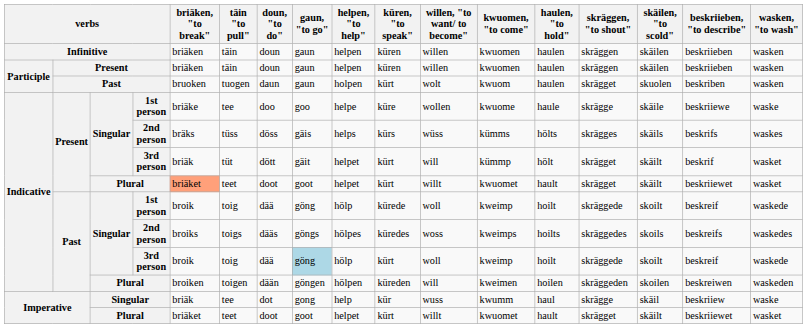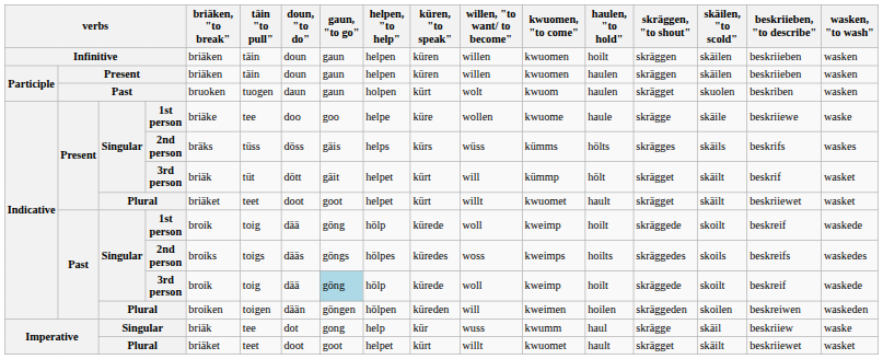 <table class="wikitable mw-collapsible">
 <tr>
 <th colspan="4">verbs</th>
 <th>briäken, "to break"</th>
 <th>täin "to pull"</th>
 <th>doun, "to do"</th>
 <th>gaun, "to go"</th>
 <th>helpen, "to help"</th>
 <th>küren, "to speak"</th>
 <th>willen, "to want/ to become"</th>
 <th>kwuomen, "to come"</th>
 <th>haulen, "to hold"</th>
 <th>skräggen, "to shout"</th>
 <th>skäilen, "to scold"</th>
 <th>beskriieben, "to describe"</th>
 <th>wasken, "to wash"</th>
 </tr>
 <tr>
 <th colspan="4">Infinitive</th>
 <td>briäken</td>
 <td>täin</td>
 <td>doun</td>
 <td>gaun</td>
 <td>helpen</td>
 <td>küren</td>
 <td>willen</td>
 <td>kwuomen</td>
-<td>haulen</td>
+<td>hoilt</td>
 <td>skräggen</td>
 <td>skäilen</td>
 <td>beskriieben</td>
 <td>wasken</td>
 </tr>
 <tr>
 <th rowspan="2">Participle</th>
 <th colspan="3">Present</th>
 <td>briäken</td>
 <td>täin</td>
 <td>doun</td>
 <td>gaun</td>
 <td>helpen</td>
 <td>küren</td>
 <td>willen</td>
 <td>kwuomen</td>
 <td>haulen</td>
 <td>skräggen</td>
 <td>skäilen</td>
 <td>beskriieben</td>
 <td>wasken</td>
 </tr>
 <tr>
 <th colspan="3">Past</th>
 <td>bruoken</td>
 <td>tuogen</td>
 <td>daun</td>
 <td>gaun</td>
 <td>holpen</td>
 <td>kürt</td>
 <td>wolt</td>
 <td>kwuom</td>
 <td>haulen</td>
 <td>skrägget</td>
 <td>skuolen</td>
 <td>beskriben</td>
 <td>wasken</td>
 </tr>
 <tr>
 <th rowspan="8">Indicative</th>
 <th rowspan="4">Present</th>
 <th rowspan="3">Singular</th>
 <th>1st person</th>
 <td>briäke</td>
 <td>tee</td>
 <td>doo</td>
 <td>goo</td>
 <td>helpe</td>
 <td>küre</td>
 <td>wollen</td>
 <td>kwuome</td>
 <td>haule</td>
 <td>skrägge</td>
 <td>skäile</td>
 <td>beskriiewe</td>
 <td>waske</td>
 </tr>
 <tr>
 <th>2nd person</th>
 <td>bräks</td>
 <td>tüss</td>
 <td>döss</td>
 <td>gäis</td>
 <td>helps</td>
 <td>kürs</td>
 <td>wüss</td>
 <td>kümms</td>
 <td>hölts</td>
 <td>skrägges</td>
 <td>skäils</td>
 <td>beskrifs</td>
 <td>waskes</td>
 </tr>
 <tr>
 <th>3rd person</th>
 <td>briäk</td>
 <td>tüt</td>
 <td>dött</td>
 <td>gäit</td>
 <td>helpet</td>
 <td>kürt</td>
 <td>will</td>
 <td>kümmp</td>
 <td>hölt</td>
 <td>skrägget</td>
 <td>skäilt</td>
 <td>beskrif</td>
 <td>wasket</td>
 </tr>
 <tr>
 <th colspan="2">Plural</th>
-<td style="background: lightsalmon;">briäket</td>
+<td>briäket</td>
 <td>teet</td>
 <td>doot</td>
 <td>goot</td>
 <td>helpet</td>
 <td>kürt</td>
 <td>willt</td>
 <td>kwuomet</td>
 <td>hault</td>
 <td>skrägget</td>
 <td>skäilt</td>
 <td>beskriiewet</td>
 <td>wasket</td>
 </tr>
 <tr>
 <th rowspan="4">Past</th>
 <th rowspan="3">Singular</th>
 <th>1st person</th>
 <td>broik</td>
 <td>toig</td>
 <td>dää</td>
 <td>göng</td>
 <td>hölp</td>
 <td>kürede</td>
 <td>woll</td>
 <td>kweimp</td>
 <td>hoilt</td>
 <td>skräggede</td>
 <td>skoilt</td>
 <td>beskreif</td>
 <td>waskede</td>
 </tr>
 <tr>
 <th>2nd person</th>
 <td>broiks</td>
 <td>toigs</td>
 <td>dääs</td>
 <td>göngs</td>
 <td>hölpes</td>
 <td>küredes</td>
 <td>woss</td>
 <td>kweimps</td>
 <td>hoilts</td>
 <td>skräggedes</td>
 <td>skoils</td>
 <td>beskreifs</td>
 <td>waskedes</td>
 </tr>
 <tr>
 <th>3rd person</th>
 <td>broik</td>
 <td>toig</td>
 <td>dää</td>
 <td style="background: lightblue;">göng</td>
 <td>hölp</td>
-<td>kürt</td>
+<td>kürede</td>
 <td>woll</td>
 <td>kweimp</td>
 <td>hoilt</td>
 <td>skräggede</td>
 <td>skoilt</td>
 <td>beskreif</td>
 <td>waskede</td>
 </tr>
 <tr>
 <th colspan="2">Plural</th>
 <td>broiken</td>
 <td>toigen</td>
 <td>dään</td>
 <td>göngen</td>
 <td>hölpen</td>
 <td>küreden</td>
 <td>will</td>
 <td>kweimen</td>
 <td>hoilen</td>
 <td>skräggeden</td>
 <td>skoilen</td>
 <td>beskreiwen</td>
 <td>waskeden</td>
 </tr>
 <tr>
 <th colspan="2" rowspan="2">Imperative</th>
 <th colspan="2">Singular</th>
 <td>briäk</td>
 <td>tee</td>
 <td>dot</td>
 <td>gong</td>
 <td>help</td>
 <td>kür</td>
 <td>wuss</td>
 <td>kwumm</td>
 <td>haul</td>
 <td>skrägge</td>
 <td>skäil</td>
 <td>beskriiew</td>
 <td>waske</td>
 </tr>
 <tr>
 <th colspan="2">Plural</th>
 <td>briäket</td>
 <td>teet</td>
 <td>doot</td>
 <td>goot</td>
 <td>helpet</td>
 <td>kürt</td>
 <td>willt</td>
 <td>kwuomet</td>
 <td>hault</td>
 <td>skrägget</td>
 <td>skäilt</td>
 <td>beskriiewet</td>
 <td>wasket</td>
 </tr>
 </table>
